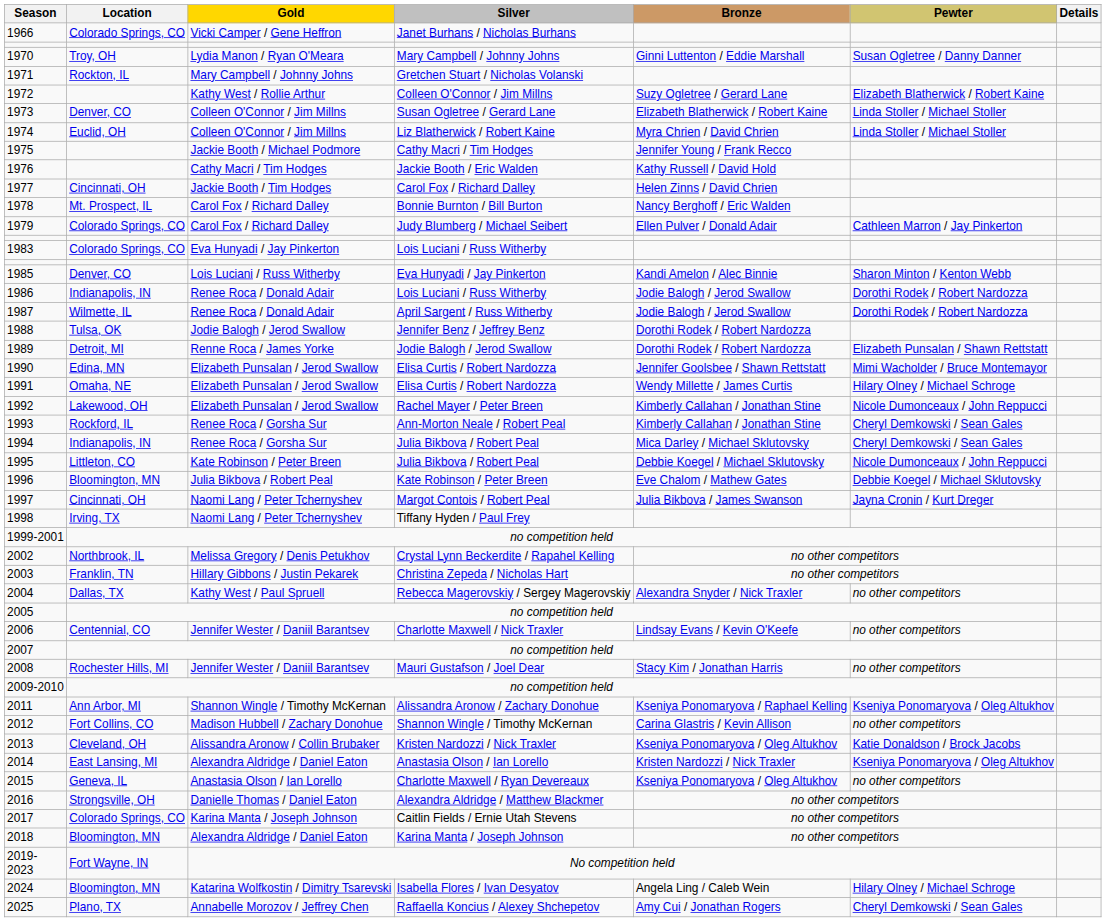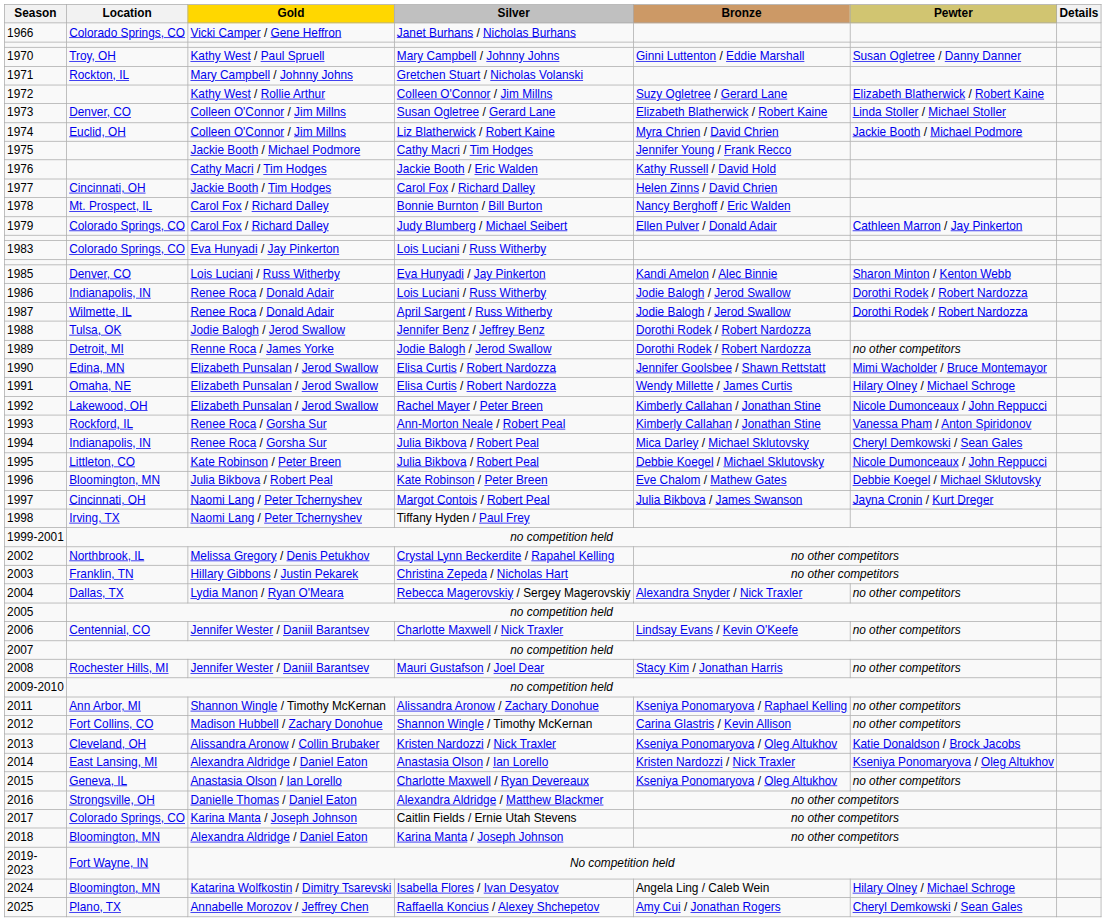 <table class="wikitable">
 <tr>
 <th>Season</th>
 <th>Location</th>
 <td align=center bgcolor=gold><strong>Gold</strong></td>
 <td align=center bgcolor=silver><strong>Silver</strong></td>
 <td align=center bgcolor=cc9966><strong>Bronze</strong></td>
 <td align=center bgcolor=d1c571><strong>Pewter</strong></td>
 <th>Details</th>
 </tr>
 <tr>
 <td>1966</td>
 <td><a href='#'>Colorado Springs, CO</a></td>
 <td><a href='#'>Vicki Camper</a> / <a href='#'>Gene Heffron</a></td>
 <td><a href='#'>Janet Burhans</a> / <a href='#'>Nicholas Burhans</a></td>
 <td></td>
 <td></td>
 <td></td>
 </tr>
 <tr>
 <td></td>
 <td></td>
 <td></td>
 <td></td>
 <td></td>
 <td></td>
 </tr>
 <tr>
 <td>1970</td>
 <td><a href='#'>Troy, OH</a></td>
-<td><a href='#'>Lydia Manon</a> / <a href='#'>Ryan O'Meara</a></td>
+<td><a href='#'>Kathy West</a> / <a href='#'>Paul Spruell</a></td>
 <td><a href='#'>Mary Campbell</a> / <a href='#'>Johnny Johns</a></td>
 <td><a href='#'>Ginni Luttenton</a> / <a href='#'>Eddie Marshall</a></td>
 <td><a href='#'>Susan Ogletree</a> / <a href='#'>Danny Danner</a></td>
 <td></td>
 </tr>
 <tr>
 <td>1971</td>
 <td><a href='#'>Rockton, IL</a></td>
 <td><a href='#'>Mary Campbell</a> / <a href='#'>Johnny Johns</a></td>
 <td><a href='#'>Gretchen Stuart</a> / <a href='#'>Nicholas Volanski</a></td>
 <td></td>
 <td></td>
 <td></td>
 </tr>
 <tr>
 <td>1972</td>
 <td></td>
 <td><a href='#'>Kathy West</a> / <a href='#'>Rollie Arthur</a></td>
 <td><a href='#'>Colleen O'Connor</a> / <a href='#'>Jim Millns</a></td>
 <td><a href='#'>Suzy Ogletree</a> / <a href='#'>Gerard Lane</a></td>
 <td><a href='#'>Elizabeth Blatherwick</a> / <a href='#'>Robert Kaine</a></td>
 <td></td>
 </tr>
 <tr>
 <td>1973</td>
 <td><a href='#'>Denver, CO</a></td>
 <td><a href='#'>Colleen O'Connor</a> / <a href='#'>Jim Millns</a></td>
 <td><a href='#'>Susan Ogletree</a> / <a href='#'>Gerard Lane</a></td>
 <td><a href='#'>Elizabeth Blatherwick</a> / <a href='#'>Robert Kaine</a></td>
 <td><a href='#'>Linda Stoller</a> / <a href='#'>Michael Stoller</a></td>
 <td></td>
 </tr>
 <tr>
 <td>1974</td>
 <td><a href='#'>Euclid, OH</a></td>
 <td><a href='#'>Colleen O'Connor</a> / <a href='#'>Jim Millns</a></td>
 <td><a href='#'>Liz Blatherwick</a> / <a href='#'>Robert Kaine</a></td>
 <td><a href='#'>Myra Chrien</a> / <a href='#'>David Chrien</a></td>
-<td><a href='#'>Linda Stoller</a> / <a href='#'>Michael Stoller</a></td>
+<td><a href='#'>Jackie Booth</a> / <a href='#'>Michael Podmore</a></td>
 <td></td>
 </tr>
 <tr>
 <td>1975</td>
 <td></td>
 <td><a href='#'>Jackie Booth</a> / <a href='#'>Michael Podmore</a></td>
 <td><a href='#'>Cathy Macri</a> / <a href='#'>Tim Hodges</a></td>
 <td><a href='#'>Jennifer Young</a> / <a href='#'>Frank Recco</a></td>
 <td></td>
 <td></td>
 </tr>
 <tr>
 <td>1976</td>
 <td></td>
 <td><a href='#'>Cathy Macri</a> / <a href='#'>Tim Hodges</a></td>
 <td><a href='#'>Jackie Booth</a> / <a href='#'>Eric Walden</a></td>
 <td><a href='#'>Kathy Russell</a> / <a href='#'>David Hold</a></td>
 <td></td>
 <td></td>
 </tr>
 <tr>
 <td>1977</td>
 <td><a href='#'>Cincinnati, OH</a></td>
 <td><a href='#'>Jackie Booth</a> / <a href='#'>Tim Hodges</a></td>
 <td><a href='#'>Carol Fox</a> / <a href='#'>Richard Dalley</a></td>
 <td><a href='#'>Helen Zinns</a> / <a href='#'>David Chrien</a></td>
 <td></td>
 <td></td>
 </tr>
 <tr>
 <td>1978</td>
 <td><a href='#'>Mt. Prospect, IL</a></td>
 <td><a href='#'>Carol Fox</a> / <a href='#'>Richard Dalley</a></td>
 <td><a href='#'>Bonnie Burnton</a> / <a href='#'>Bill Burton</a></td>
 <td><a href='#'>Nancy Berghoff</a> / <a href='#'>Eric Walden</a></td>
 <td></td>
 <td></td>
 </tr>
 <tr>
 <td>1979</td>
 <td><a href='#'>Colorado Springs, CO</a></td>
 <td><a href='#'>Carol Fox</a> / <a href='#'>Richard Dalley</a></td>
 <td><a href='#'>Judy Blumberg</a> / <a href='#'>Michael Seibert</a></td>
 <td><a href='#'>Ellen Pulver</a> / <a href='#'>Donald Adair</a></td>
 <td><a href='#'>Cathleen Marron</a> / <a href='#'>Jay Pinkerton</a></td>
 <td></td>
 </tr>
 <tr>
 <td></td>
 <td></td>
 <td></td>
 <td></td>
 <td></td>
 <td></td>
 </tr>
 <tr>
 <td>1983</td>
 <td><a href='#'>Colorado Springs, CO</a></td>
 <td><a href='#'>Eva Hunyadi</a> / <a href='#'>Jay Pinkerton</a></td>
 <td><a href='#'>Lois Luciani</a> / <a href='#'>Russ Witherby</a></td>
 <td></td>
 <td></td>
 <td></td>
 </tr>
 <tr>
 <td></td>
 <td></td>
 <td></td>
 <td></td>
 <td></td>
 <td></td>
 </tr>
 <tr>
 <td>1985</td>
 <td><a href='#'>Denver, CO</a></td>
 <td><a href='#'>Lois Luciani</a> / <a href='#'>Russ Witherby</a></td>
 <td><a href='#'>Eva Hunyadi</a> / <a href='#'>Jay Pinkerton</a></td>
 <td><a href='#'>Kandi Amelon</a> / <a href='#'>Alec Binnie</a></td>
 <td><a href='#'>Sharon Minton</a> / <a href='#'>Kenton Webb</a></td>
 <td></td>
 </tr>
 <tr>
 <td>1986</td>
 <td><a href='#'>Indianapolis, IN</a></td>
 <td><a href='#'>Renee Roca</a> / <a href='#'>Donald Adair</a></td>
 <td><a href='#'>Lois Luciani</a> / <a href='#'>Russ Witherby</a></td>
 <td><a href='#'>Jodie Balogh</a> / <a href='#'>Jerod Swallow</a></td>
 <td><a href='#'>Dorothi Rodek</a> / <a href='#'>Robert Nardozza</a></td>
 <td></td>
 </tr>
 <tr>
 <td>1987</td>
 <td><a href='#'>Wilmette, IL</a></td>
 <td><a href='#'>Renee Roca</a> / <a href='#'>Donald Adair</a></td>
 <td><a href='#'>April Sargent</a> / <a href='#'>Russ Witherby</a></td>
 <td><a href='#'>Jodie Balogh</a> / <a href='#'>Jerod Swallow</a></td>
 <td><a href='#'>Dorothi Rodek</a> / <a href='#'>Robert Nardozza</a></td>
 <td></td>
 </tr>
 <tr>
 <td>1988</td>
 <td><a href='#'>Tulsa, OK</a></td>
 <td><a href='#'>Jodie Balogh</a> / <a href='#'>Jerod Swallow</a></td>
 <td><a href='#'>Jennifer Benz</a> / <a href='#'>Jeffrey Benz</a></td>
 <td><a href='#'>Dorothi Rodek</a> / <a href='#'>Robert Nardozza</a></td>
 <td></td>
 <td></td>
 </tr>
 <tr>
 <td>1989</td>
 <td><a href='#'>Detroit, MI</a></td>
 <td><a href='#'>Renne Roca</a> / <a href='#'>James Yorke</a></td>
 <td><a href='#'>Jodie Balogh</a> / <a href='#'>Jerod Swallow</a></td>
 <td><a href='#'>Dorothi Rodek</a> / <a href='#'>Robert Nardozza</a></td>
-<td><a href='#'>Elizabeth Punsalan</a> / <a href='#'>Shawn Rettstatt</a></td>
+<td><em>no other competitors</em></td>
 <td></td>
 </tr>
 <tr>
 <td>1990</td>
 <td><a href='#'>Edina, MN</a></td>
 <td><a href='#'>Elizabeth Punsalan</a> / <a href='#'>Jerod Swallow</a></td>
 <td><a href='#'>Elisa Curtis</a> / <a href='#'>Robert Nardozza</a></td>
 <td><a href='#'>Jennifer Goolsbee</a> / <a href='#'>Shawn Rettstatt</a></td>
 <td><a href='#'>Mimi Wacholder</a> / <a href='#'>Bruce Montemayor</a></td>
 <td></td>
 </tr>
 <tr>
 <td>1991</td>
 <td><a href='#'>Omaha, NE</a></td>
 <td><a href='#'>Elizabeth Punsalan</a> / <a href='#'>Jerod Swallow</a></td>
 <td><a href='#'>Elisa Curtis</a> / <a href='#'>Robert Nardozza</a></td>
 <td><a href='#'>Wendy Millette</a> / <a href='#'>James Curtis</a></td>
 <td><a href='#'>Hilary Olney</a> / <a href='#'>Michael Schroge</a></td>
 <td></td>
 </tr>
 <tr>
 <td>1992</td>
 <td><a href='#'>Lakewood, OH</a></td>
 <td><a href='#'>Elizabeth Punsalan</a> / <a href='#'>Jerod Swallow</a></td>
 <td><a href='#'>Rachel Mayer</a> / <a href='#'>Peter Breen</a></td>
 <td><a href='#'>Kimberly Callahan</a> / <a href='#'>Jonathan Stine</a></td>
 <td><a href='#'>Nicole Dumonceaux</a> / <a href='#'>John Reppucci</a></td>
 <td></td>
 </tr>
 <tr>
 <td>1993</td>
 <td><a href='#'>Rockford, IL</a></td>
 <td><a href='#'>Renee Roca</a> / <a href='#'>Gorsha Sur</a></td>
 <td><a href='#'>Ann-Morton Neale</a> / <a href='#'>Robert Peal</a></td>
 <td><a href='#'>Kimberly Callahan</a> / <a href='#'>Jonathan Stine</a></td>
-<td><a href='#'>Cheryl Demkowski</a> / <a href='#'>Sean Gales</a></td>
+<td><a href='#'>Vanessa Pham</a> / <a href='#'>Anton Spiridonov</a></td>
 <td></td>
 </tr>
 <tr>
 <td>1994</td>
 <td><a href='#'>Indianapolis, IN</a></td>
 <td><a href='#'>Renee Roca</a> / <a href='#'>Gorsha Sur</a></td>
 <td><a href='#'>Julia Bikbova</a> / <a href='#'>Robert Peal</a></td>
 <td><a href='#'>Mica Darley</a> / <a href='#'>Michael Sklutovsky</a></td>
 <td><a href='#'>Cheryl Demkowski</a> / <a href='#'>Sean Gales</a></td>
 <td></td>
 </tr>
 <tr>
 <td>1995</td>
 <td><a href='#'>Littleton, CO</a></td>
 <td><a href='#'>Kate Robinson</a> / <a href='#'>Peter Breen</a></td>
 <td><a href='#'>Julia Bikbova</a> / <a href='#'>Robert Peal</a></td>
 <td><a href='#'>Debbie Koegel</a> / <a href='#'>Michael Sklutovsky</a></td>
 <td><a href='#'>Nicole Dumonceaux</a> / <a href='#'>John Reppucci</a></td>
 <td></td>
 </tr>
 <tr>
 <td>1996</td>
 <td><a href='#'>Bloomington, MN</a></td>
 <td><a href='#'>Julia Bikbova</a> / <a href='#'>Robert Peal</a></td>
 <td><a href='#'>Kate Robinson</a> / <a href='#'>Peter Breen</a></td>
 <td><a href='#'>Eve Chalom</a> / <a href='#'>Mathew Gates</a></td>
 <td><a href='#'>Debbie Koegel</a> / <a href='#'>Michael Sklutovsky</a></td>
 <td></td>
 </tr>
 <tr>
 <td>1997</td>
 <td><a href='#'>Cincinnati, OH</a></td>
 <td><a href='#'>Naomi Lang</a> / <a href='#'>Peter Tchernyshev</a></td>
 <td><a href='#'>Margot Contois</a> / <a href='#'>Robert Peal</a></td>
 <td><a href='#'>Julia Bikbova</a> / <a href='#'>James Swanson</a></td>
 <td><a href='#'>Jayna Cronin</a> / <a href='#'>Kurt Dreger</a></td>
 <td></td>
 </tr>
 <tr>
 <td>1998</td>
 <td><a href='#'>Irving, TX</a></td>
 <td><a href='#'>Naomi Lang</a> / <a href='#'>Peter Tchernyshev</a></td>
 <td>Tiffany Hyden / <a href='#'>Paul Frey</a></td>
 <td></td>
 <td></td>
 <td></td>
 </tr>
 <tr>
 <td>1999-2001</td>
 <td colspan="5" style="text-align:center;"><em>no competition held</em></td>
 <td></td>
 </tr>
 <tr>
 <td>2002</td>
 <td><a href='#'>Northbrook, IL</a></td>
 <td><a href='#'>Melissa Gregory</a> / <a href='#'>Denis Petukhov</a></td>
 <td><a href='#'>Crystal Lynn Beckerdite</a> / <a href='#'>Rapahel Kelling</a></td>
 <td colspan="2" style="text-align:center;"><em>no other competitors</em></td>
 <td></td>
 </tr>
 <tr>
 <td>2003</td>
 <td><a href='#'>Franklin, TN</a></td>
 <td><a href='#'>Hillary Gibbons</a> / <a href='#'>Justin Pekarek</a></td>
 <td><a href='#'>Christina Zepeda</a> / <a href='#'>Nicholas Hart</a></td>
 <td colspan="2" style="text-align:center;"><em>no other competitors</em></td>
 <td></td>
 </tr>
 <tr>
 <td>2004</td>
 <td><a href='#'>Dallas, TX</a></td>
-<td><a href='#'>Kathy West</a> / <a href='#'>Paul Spruell</a></td>
+<td><a href='#'>Lydia Manon</a> / <a href='#'>Ryan O'Meara</a></td>
 <td><a href='#'>Rebecca Magerovskiy</a> / Sergey Magerovskiy</td>
 <td><a href='#'>Alexandra Snyder</a> / <a href='#'>Nick Traxler</a></td>
 <td><em>no other competitors</em></td>
 <td></td>
 </tr>
 <tr>
 <td>2005</td>
 <td colspan="5" style="text-align:center;"><em>no competition held</em></td>
 <td></td>
 </tr>
 <tr>
 <td>2006</td>
 <td><a href='#'>Centennial, CO</a></td>
 <td><a href='#'>Jennifer Wester</a> / <a href='#'>Daniil Barantsev</a></td>
 <td><a href='#'>Charlotte Maxwell</a> / <a href='#'>Nick Traxler</a></td>
 <td><a href='#'>Lindsay Evans</a> / <a href='#'>Kevin O'Keefe</a></td>
 <td><em>no other competitors</em></td>
 <td></td>
 </tr>
 <tr>
 <td>2007</td>
 <td colspan="5" style="text-align:center;"><em>no competition held</em></td>
 <td></td>
 </tr>
 <tr>
 <td>2008</td>
 <td><a href='#'>Rochester Hills, MI</a></td>
 <td><a href='#'>Jennifer Wester</a> / <a href='#'>Daniil Barantsev</a></td>
 <td><a href='#'>Mauri Gustafson</a> / <a href='#'>Joel Dear</a></td>
 <td><a href='#'>Stacy Kim</a> / <a href='#'>Jonathan Harris</a></td>
 <td><em>no other competitors</em></td>
 <td></td>
 </tr>
 <tr>
 <td>2009-2010</td>
 <td colspan="5" style="text-align:center;"><em>no competition held</em></td>
 <td></td>
 </tr>
 <tr>
 <td>2011</td>
 <td><a href='#'>Ann Arbor, MI</a></td>
 <td><a href='#'>Shannon Wingle</a> / Timothy McKernan</td>
 <td><a href='#'>Alissandra Aronow</a> / <a href='#'>Zachary Donohue</a></td>
 <td><a href='#'>Kseniya Ponomaryova</a> / <a href='#'>Raphael Kelling</a></td>
-<td><a href='#'>Kseniya Ponomaryova</a> / <a href='#'>Oleg Altukhov</a></td>
+<td><em>no other competitors</em></td>
 <td></td>
 </tr>
 <tr>
 <td>2012</td>
 <td><a href='#'>Fort Collins, CO</a></td>
 <td><a href='#'>Madison Hubbell</a> / <a href='#'>Zachary Donohue</a></td>
 <td><a href='#'>Shannon Wingle</a> / Timothy McKernan</td>
 <td><a href='#'>Carina Glastris</a> / <a href='#'>Kevin Allison</a></td>
 <td><em>no other competitors</em></td>
 <td></td>
 </tr>
 <tr>
 <td>2013</td>
 <td><a href='#'>Cleveland, OH</a></td>
 <td><a href='#'>Alissandra Aronow</a> / <a href='#'>Collin Brubaker</a></td>
 <td><a href='#'>Kristen Nardozzi</a> / <a href='#'>Nick Traxler</a></td>
 <td><a href='#'>Kseniya Ponomaryova</a> / <a href='#'>Oleg Altukhov</a></td>
 <td><a href='#'>Katie Donaldson</a> / <a href='#'>Brock Jacobs</a></td>
 <td></td>
 </tr>
 <tr>
 <td>2014</td>
 <td><a href='#'>East Lansing, MI</a></td>
 <td><a href='#'>Alexandra Aldridge</a> / <a href='#'>Daniel Eaton</a></td>
 <td><a href='#'>Anastasia Olson</a> / <a href='#'>Ian Lorello</a></td>
 <td><a href='#'>Kristen Nardozzi</a> / <a href='#'>Nick Traxler</a></td>
 <td><a href='#'>Kseniya Ponomaryova</a> / <a href='#'>Oleg Altukhov</a></td>
 <td></td>
 </tr>
 <tr>
 <td>2015</td>
 <td><a href='#'>Geneva, IL</a></td>
 <td><a href='#'>Anastasia Olson</a> / <a href='#'>Ian Lorello</a></td>
 <td><a href='#'>Charlotte Maxwell</a> / <a href='#'>Ryan Devereaux</a></td>
 <td><a href='#'>Kseniya Ponomaryova</a> / <a href='#'>Oleg Altukhov</a></td>
 <td><em>no other competitors</em></td>
 <td></td>
 </tr>
 <tr>
 <td>2016</td>
 <td><a href='#'>Strongsville, OH</a></td>
 <td><a href='#'>Danielle Thomas</a> / <a href='#'>Daniel Eaton</a></td>
 <td><a href='#'>Alexandra Aldridge</a> / <a href='#'>Matthew Blackmer</a></td>
 <td colspan="2" style="text-align:center;"><em>no other competitors</em></td>
 <td></td>
 </tr>
 <tr>
 <td>2017</td>
 <td><a href='#'>Colorado Springs, CO</a></td>
 <td><a href='#'>Karina Manta</a> / <a href='#'>Joseph Johnson</a></td>
 <td>Caitlin Fields / Ernie Utah Stevens</td>
 <td colspan="2" style="text-align:center;"><em>no other competitors</em></td>
 <td></td>
 </tr>
 <tr>
 <td>2018</td>
 <td><a href='#'>Bloomington, MN</a></td>
 <td><a href='#'>Alexandra Aldridge</a> / <a href='#'>Daniel Eaton</a></td>
 <td><a href='#'>Karina Manta</a> / <a href='#'>Joseph Johnson</a></td>
 <td colspan="2" style="text-align:center;"><em>no other competitors</em></td>
 <td></td>
 </tr>
 <tr>
 <td>2019- <br> 2023</td>
 <td><a href='#'>Fort Wayne, IN</a></td>
 <td colspan="4" align="center"><em>No competition held</em></td>
 <td></td>
 </tr>
 <tr>
 <td>2024</td>
 <td><a href='#'>Bloomington, MN</a></td>
 <td><a href='#'>Katarina Wolfkostin</a> / <a href='#'>Dimitry Tsarevski</a></td>
 <td><a href='#'>Isabella Flores</a> / <a href='#'>Ivan Desyatov</a></td>
 <td>Angela Ling / Caleb Wein</td>
 <td><a href='#'>Hilary Olney</a> / <a href='#'>Michael Schroge</a></td>
 <td></td>
 </tr>
 <tr>
 <td>2025</td>
 <td><a href='#'>Plano, TX</a></td>
 <td><a href='#'>Annabelle Morozov</a> / <a href='#'>Jeffrey Chen</a></td>
 <td><a href='#'>Raffaella Koncius</a> / <a href='#'>Alexey Shchepetov</a></td>
 <td><a href='#'>Amy Cui</a> / <a href='#'>Jonathan Rogers</a></td>
 <td><a href='#'>Cheryl Demkowski</a> / <a href='#'>Sean Gales</a></td>
 <td></td>
 </tr>
 </table>
